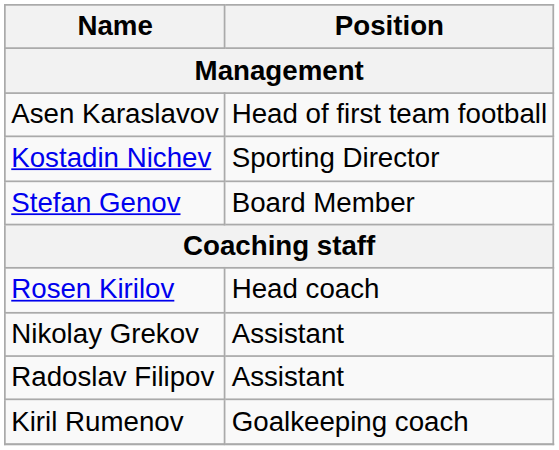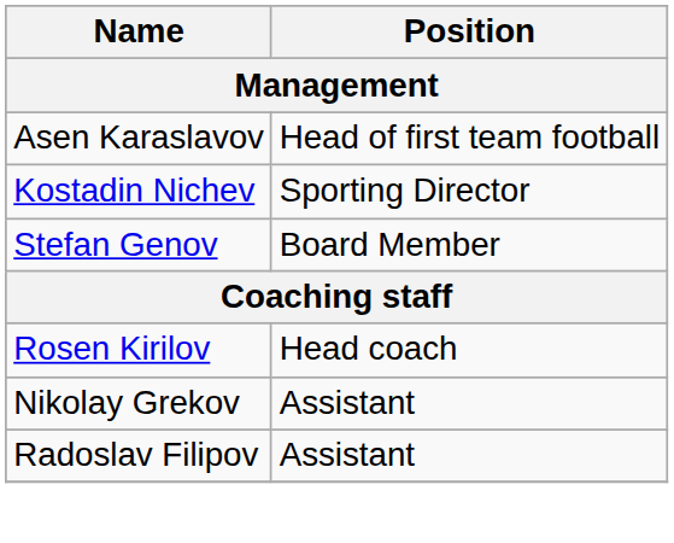 <table class="wikitable">
 <tr>
 <th>Name</th>
 <th>Position</th>
 </tr>
 <tr>
 <th colspan="2">Management</th>
 </tr>
 <tr>
 <td> Asen Karaslavov</td>
 <td>Head of first team football</td>
 </tr>
 <tr>
 <td> <a href='#'>Kostadin Nichev</a></td>
 <td>Sporting Director</td>
 </tr>
 <tr>
 <td> <a href='#'>Stefan Genov</a></td>
 <td>Board Member</td>
 </tr>
 <tr>
 <th colspan="2">Coaching staff</th>
 </tr>
 <tr>
 <td> <a href='#'>Rosen Kirilov</a></td>
 <td>Head coach</td>
 </tr>
 <tr>
 <td> Nikolay Grekov</td>
 <td>Assistant</td>
 </tr>
 <tr>
 <td> Radoslav Filipov</td>
 <td>Assistant</td>
 </tr>
 <tr>
-<td> Kiril Rumenov</td>
-<td>Goalkeeping coach</td>
-</tr>
-<tr>
 </tr>
 </table>
